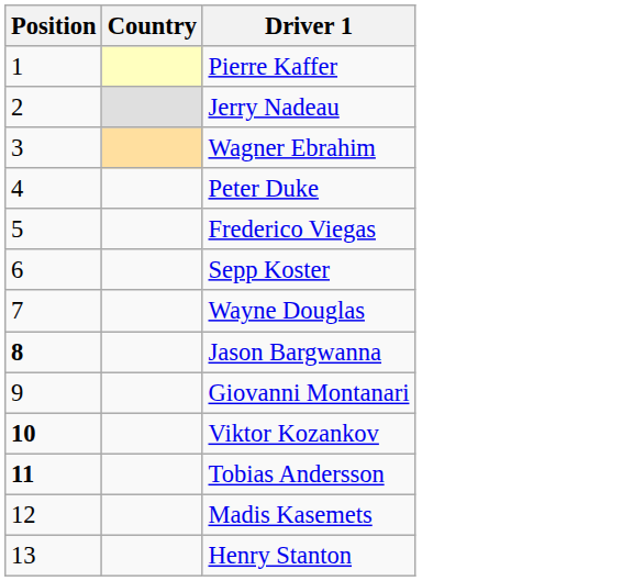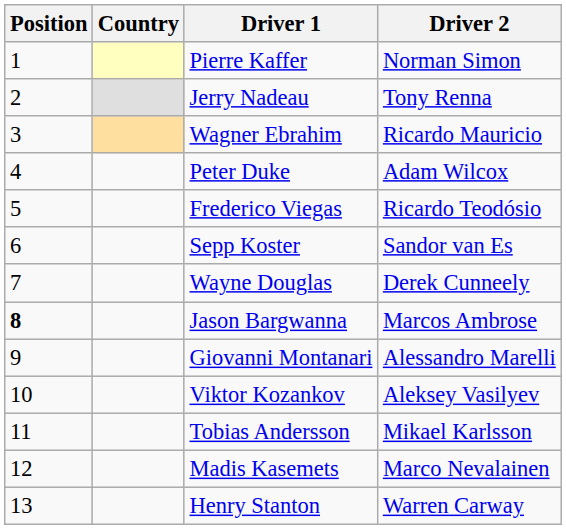 <table class="wikitable"  style="font-size:95%">
 <tr>
 <th>Position</th>
 <th>Country</th>
 <th>Driver 1</th>
+<th>Driver 2</th>
 </tr>
 <tr>
 <td>1</td>
 <td style="background:#FFFFBF;"></td>
 <td><a href='#'>Pierre Kaffer</a></td>
+<td><a href='#'>Norman Simon</a></td>
 </tr>
 <tr>
 <td>2</td>
 <td style="background:#DFDFDF;"></td>
 <td><a href='#'>Jerry Nadeau</a></td>
+<td><a href='#'>Tony Renna</a></td>
 </tr>
 <tr>
 <td>3</td>
 <td style="background:#FFDF9F;"></td>
 <td><a href='#'>Wagner Ebrahim</a></td>
+<td><a href='#'>Ricardo Mauricio</a></td>
 </tr>
 <tr>
 <td>4</td>
 <td></td>
 <td><a href='#'>Peter Duke</a></td>
+<td><a href='#'>Adam Wilcox</a></td>
 </tr>
 <tr>
 <td>5</td>
 <td></td>
 <td><a href='#'>Frederico Viegas</a></td>
+<td><a href='#'>Ricardo Teodósio</a></td>
 </tr>
 <tr>
 <td>6</td>
 <td></td>
 <td><a href='#'>Sepp Koster</a></td>
+<td><a href='#'>Sandor van Es</a></td>
 </tr>
 <tr>
 <td>7</td>
 <td></td>
 <td><a href='#'>Wayne Douglas</a></td>
+<td><a href='#'>Derek Cunneely</a></td>
 </tr>
 <tr>
 <td><strong>8</strong></td>
 <td></td>
 <td><a href='#'>Jason Bargwanna</a></td>
+<td><a href='#'>Marcos Ambrose</a></td>
 </tr>
 <tr>
 <td>9</td>
 <td></td>
 <td><a href='#'>Giovanni Montanari</a></td>
+<td><a href='#'>Alessandro Marelli</a></td>
 </tr>
 <tr>
-<td><strong>10</strong></td>
+<td>10</td>
 <td></td>
 <td><a href='#'>Viktor Kozankov</a></td>
+<td><a href='#'>Aleksey Vasilyev</a></td>
 </tr>
 <tr>
-<td><strong>11</strong></td>
+<td>11</td>
 <td></td>
 <td><a href='#'>Tobias Andersson</a></td>
+<td><a href='#'>Mikael Karlsson</a></td>
 </tr>
 <tr>
 <td>12</td>
 <td></td>
 <td><a href='#'>Madis Kasemets</a></td>
+<td><a href='#'>Marco Nevalainen</a></td>
 </tr>
 <tr>
 <td>13</td>
 <td></td>
 <td><a href='#'>Henry Stanton</a></td>
+<td><a href='#'>Warren Carway</a></td>
 </tr>
 </table>
